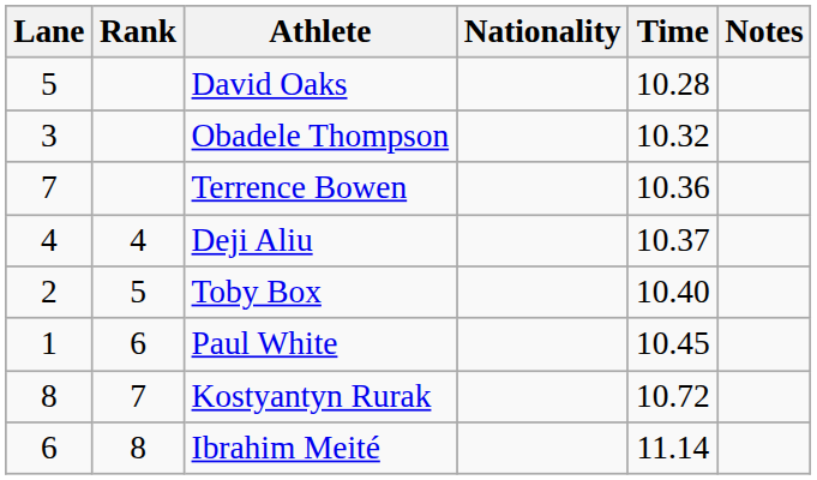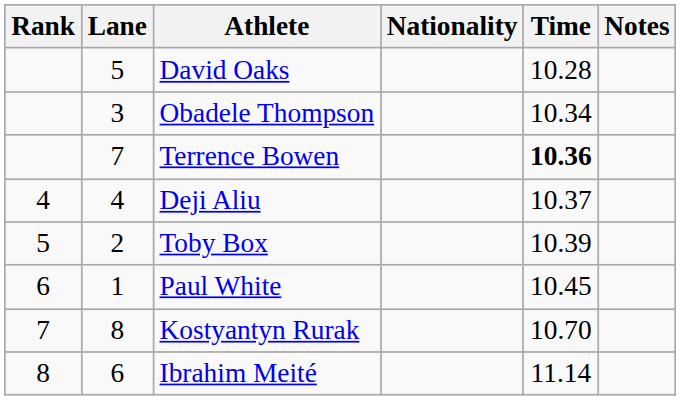 <table class="wikitable sortable" style="text-align:center">
 <tr>
+<th>Rank</th>
 <th>Lane</th>
-<th>Rank</th>
 <th>Athlete</th>
 <th>Nationality</th>
 <th>Time</th>
 <th>Notes</th>
 </tr>
 <tr>
+<td></td>
 <td>5</td>
-<td></td>
 <td align=left><a href='#'>David Oaks</a></td>
 <td align=left></td>
 <td>10.28</td>
 <td></td>
 </tr>
 <tr>
+<td></td>
 <td>3</td>
-<td></td>
 <td align=left><a href='#'>Obadele Thompson</a></td>
 <td align=left></td>
-<td>10.32</td>
+<td>10.34</td>
 <td></td>
 </tr>
 <tr>
+<td></td>
 <td>7</td>
-<td></td>
 <td align=left><a href='#'>Terrence Bowen</a></td>
 <td align=left></td>
-<td>10.36</td>
+<td><strong>10.36</strong></td>
 <td></td>
 </tr>
 <tr>
 <td>4</td>
 <td>4</td>
 <td align=left><a href='#'>Deji Aliu</a></td>
 <td align=left></td>
 <td>10.37</td>
 <td></td>
 </tr>
 <tr>
+<td>5</td>
 <td>2</td>
-<td>5</td>
 <td align=left><a href='#'>Toby Box</a></td>
 <td align=left></td>
-<td>10.40</td>
+<td>10.39</td>
 <td></td>
 </tr>
 <tr>
+<td>6</td>
 <td>1</td>
-<td>6</td>
 <td align=left><a href='#'>Paul White</a></td>
 <td align=left></td>
 <td>10.45</td>
 <td></td>
 </tr>
 <tr>
+<td>7</td>
 <td>8</td>
-<td>7</td>
 <td align=left><a href='#'>Kostyantyn Rurak</a></td>
 <td align=left></td>
-<td>10.72</td>
+<td>10.70</td>
 <td></td>
 </tr>
 <tr>
+<td>8</td>
 <td>6</td>
-<td>8</td>
 <td align=left><a href='#'>Ibrahim Meité</a></td>
 <td align=left></td>
 <td>11.14</td>
 <td></td>
 </tr>
 </table>
